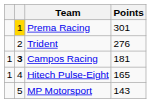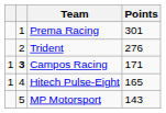 <table class="wikitable" style="font-size: 85%;">
 <tr>
 <th></th>
 <th></th>
 <th>Team</th>
 <th>Points</th>
 </tr>
 <tr>
 <td align="left"></td>
-<td align="center" style="background: gold;">1</td>
+<td align="center">1</td>
 <td> <a href='#'>Prema Racing</a></td>
 <td>301</td>
 </tr>
 <tr>
 <td align="left"></td>
 <td align="center">2</td>
 <td> <a href='#'>Trident</a></td>
 <td>276</td>
 </tr>
 <tr>
 <td align="left"> 1</td>
 <td align="center"><strong>3</strong></td>
 <td> <a href='#'>Campos Racing</a></td>
-<td>181</td>
+<td>171</td>
 </tr>
 <tr>
 <td align="left"> 1</td>
 <td align="center">4</td>
 <td> <a href='#'>Hitech Pulse-Eight</a></td>
 <td>165</td>
 </tr>
 <tr>
 <td align="left"></td>
 <td align="center">5</td>
 <td> <a href='#'>MP Motorsport</a></td>
 <td>143</td>
 </tr>
 </table>
